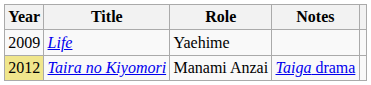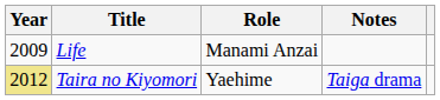 <table class="wikitable plainrowheaders sortable">
 <tr>
 <th scope="col">Year</th>
 <th scope="col">Title</th>
 <th scope="col">Role</th>
 <th class="unsortable">Notes</th>
 <th class="unsortable"></th>
 </tr>
 <tr>
 <td>2009</td>
 <td><em><a href='#'>Life</a></em></td>
-<td>Yaehime</td>
+<td>Manami Anzai</td>
 <td></td>
 <td></td>
 </tr>
 <tr>
 <td style="background: khaki;">2012</td>
 <td><em><a href='#'>Taira no Kiyomori</a></em></td>
-<td>Manami Anzai</td>
+<td>Yaehime</td>
 <td><a href='#'><em>Taiga</em> drama</a></td>
 <td></td>
 </tr>
 <tr>
 </tr>
 </table>
